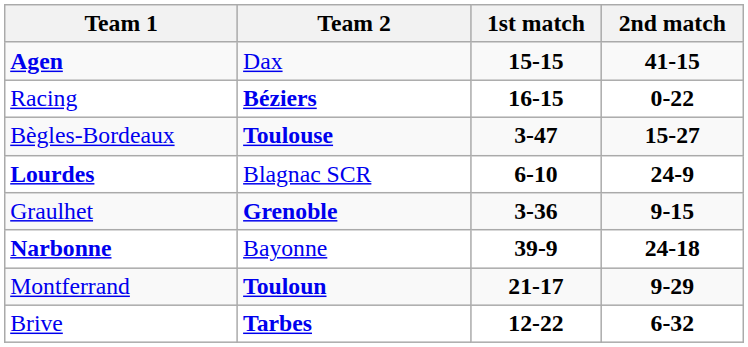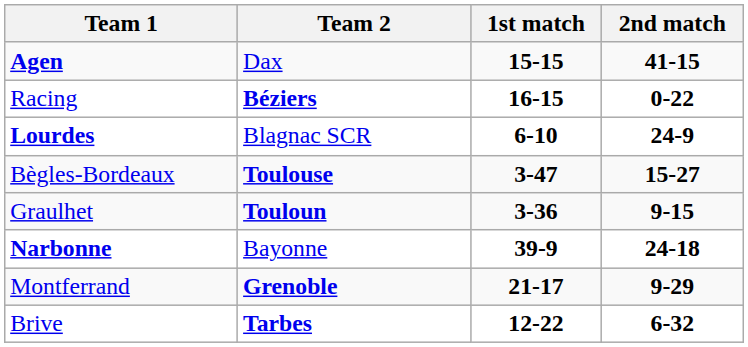 <table class="wikitable" width=500>
 <tr>
 <th>Team 1</th>
 <th>Team 2</th>
 <th>1st match</th>
 <th>2nd match</th>
 </tr>
 <tr>
 <td width=150><strong><a href='#'>Agen</a></strong></td>
 <td width=150><a href='#'>Dax</a></td>
 <td align="center"><strong>15-15</strong></td>
 <td align="center"><strong>41-15</strong></td>
 </tr>
 <tr bgcolor="white">
 <td><a href='#'>Racing</a></td>
 <td><strong><a href='#'>Béziers</a></strong></td>
 <td align="center"><strong>16-15</strong></td>
 <td align="center"><strong>0-22</strong></td>
 </tr>
-<tr>
-<td><a href='#'>Bègles-Bordeaux</a></td>
-<td><strong><a href='#'>Toulouse</a></strong></td>
-<td align="center"><strong>3-47</strong></td>
-<td align="center"><strong>15-27</strong></td>
-</tr>
 <tr bgcolor="white">
 <td><strong><a href='#'>Lourdes</a></strong></td>
 <td><a href='#'>Blagnac SCR</a></td>
 <td align="center"><strong>6-10</strong></td>
 <td align="center"><strong>24-9</strong></td>
 </tr>
 <tr>
+<td><a href='#'>Bègles-Bordeaux</a></td>
+<td><strong><a href='#'>Toulouse</a></strong></td>
+<td align="center"><strong>3-47</strong></td>
+<td align="center"><strong>15-27</strong></td>
+</tr>
+<tr>
 <td><a href='#'>Graulhet</a></td>
-<td><strong><a href='#'>Grenoble</a></strong></td>
+<td><strong><a href='#'>Touloun</a></strong></td>
 <td align="center"><strong>3-36</strong></td>
 <td align="center"><strong>9-15</strong></td>
 </tr>
 <tr bgcolor="white">
 <td><strong><a href='#'>Narbonne</a></strong></td>
 <td><a href='#'>Bayonne</a></td>
 <td align="center"><strong>39-9</strong></td>
 <td align="center"><strong>24-18</strong></td>
 </tr>
 <tr>
 <td><a href='#'>Montferrand</a></td>
-<td><strong><a href='#'>Touloun</a></strong></td>
+<td><strong><a href='#'>Grenoble</a></strong></td>
 <td align="center"><strong>21-17</strong></td>
 <td align="center"><strong>9-29</strong></td>
 </tr>
 <tr bgcolor="white">
 <td><a href='#'>Brive</a></td>
 <td><strong><a href='#'>Tarbes</a> </strong></td>
 <td align="center"><strong>12-22</strong></td>
 <td align="center"><strong>6-32</strong></td>
 </tr>
 </table>
